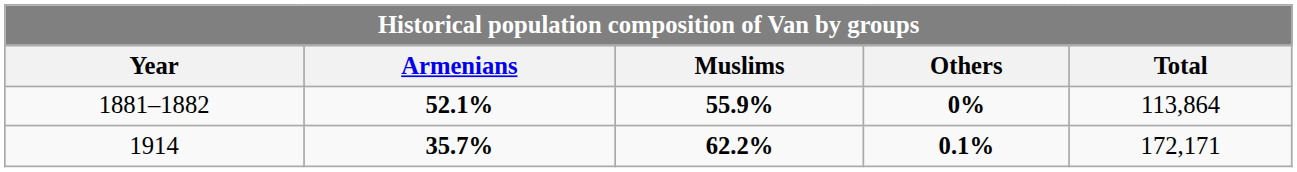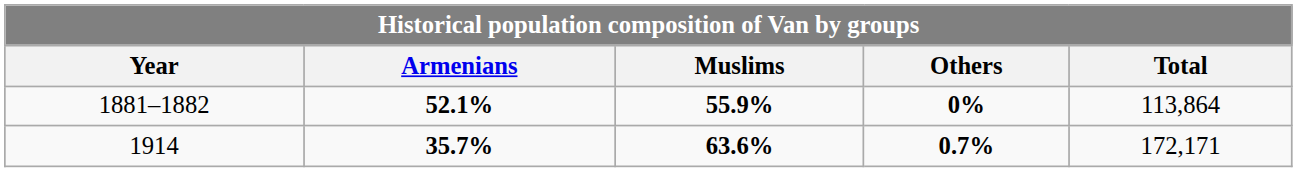 <table class="wikitable" style="font-size:0.906em; width:60%; text-align:center;">
 <tr>
 <th colspan="5" style="background:gray; color:white; text-align:center;">Historical population <strong>composition</strong> of Van by groups</th>
 </tr>
 <tr>
 <th>Year</th>
 <th><a href='#'>Armenians</a></th>
 <th>Muslims</th>
 <th>Others</th>
 <th>Total</th>
 </tr>
 <tr>
 <td>1881–1882</td>
 <td><strong>52.1%</strong></td>
 <td><strong>55.9%</strong></td>
 <td><strong>0%</strong></td>
 <td>113,864</td>
 </tr>
 <tr>
 <td>1914</td>
 <td><strong>35.7%</strong></td>
-<td><strong>62.2%</strong></td>
-<td><strong>0.1%</strong></td>
+<td><strong>63.6%</strong></td>
+<td><strong>0.7%</strong></td>
 <td>172,171</td>
 </tr>
 </table>
